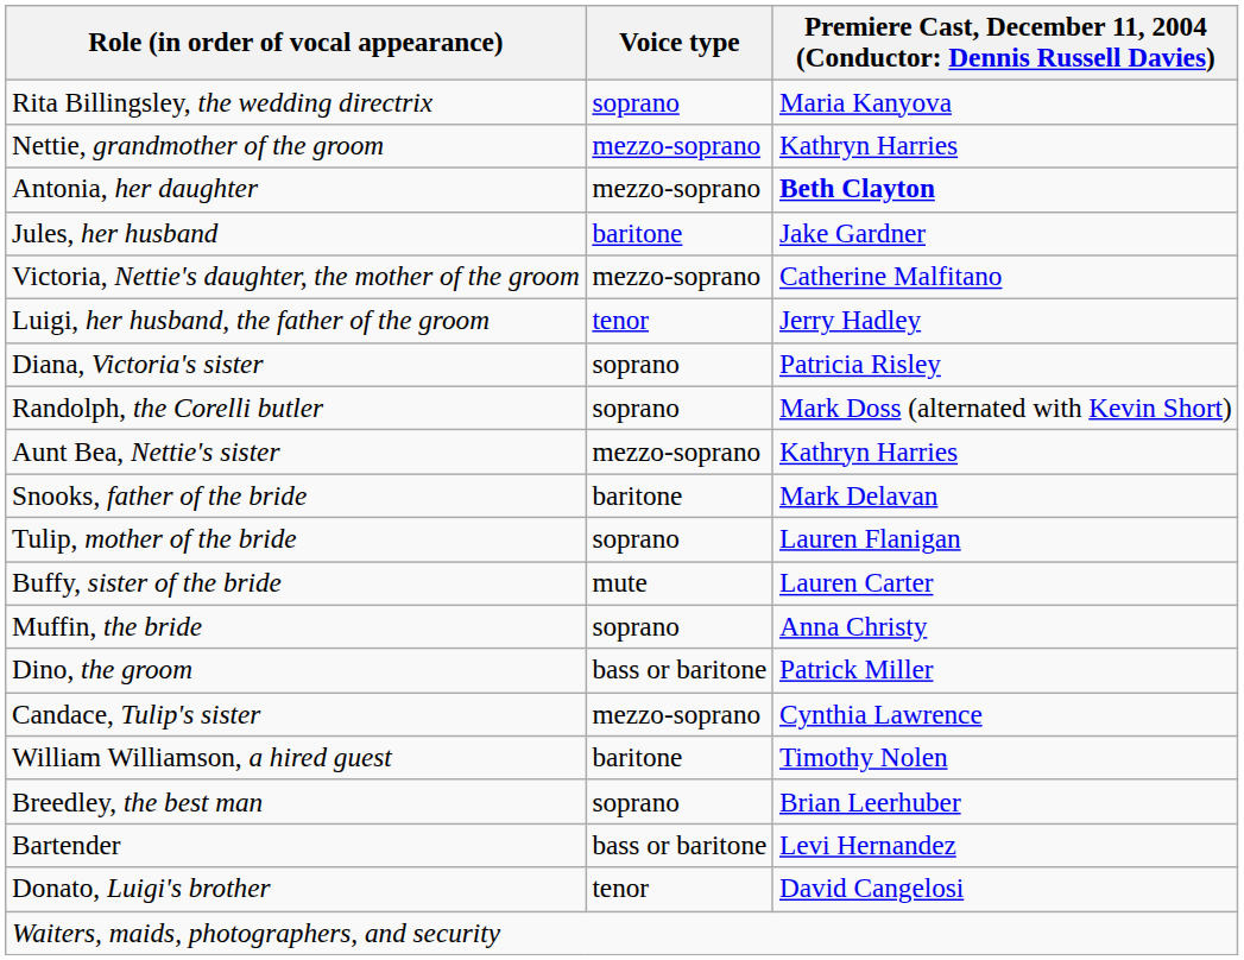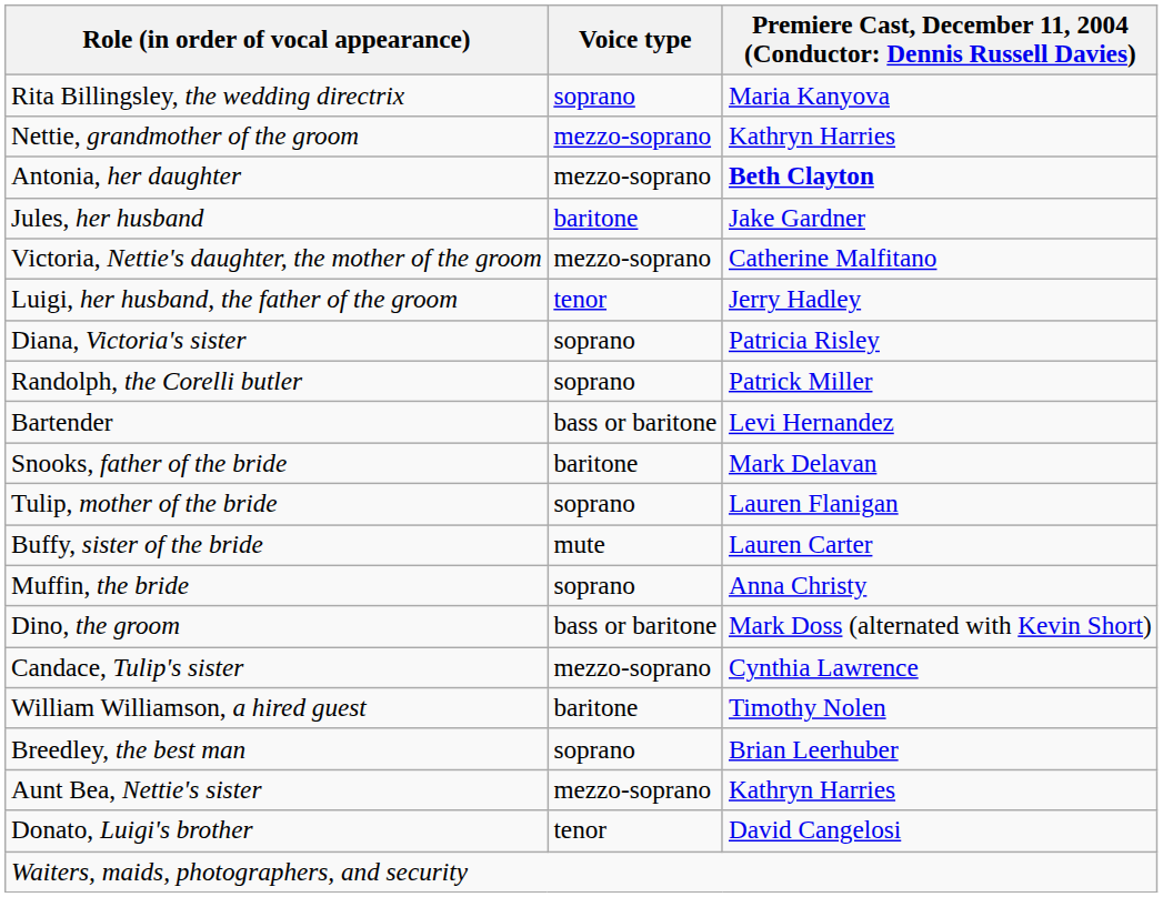 <table class="wikitable">
 <tr>
 <th>Role (in order of vocal appearance)</th>
 <th>Voice type</th>
 <th>Premiere Cast, December 11, 2004<br>(Conductor: <a href='#'>Dennis Russell Davies</a>)</th>
 </tr>
 <tr>
 <td>Rita Billingsley, <em>the wedding directrix</em></td>
 <td><a href='#'>soprano</a></td>
 <td><a href='#'>Maria Kanyova</a></td>
 </tr>
 <tr>
 <td>Nettie, <em>grandmother of the groom</em></td>
 <td><a href='#'>mezzo-soprano</a></td>
 <td><a href='#'>Kathryn Harries</a></td>
 </tr>
 <tr>
 <td>Antonia, <em>her daughter</em></td>
 <td>mezzo-soprano</td>
 <td><strong><a href='#'>Beth Clayton</a></strong></td>
 </tr>
 <tr>
 <td>Jules, <em>her husband</em></td>
 <td><a href='#'>baritone</a></td>
 <td><a href='#'>Jake Gardner</a></td>
 </tr>
 <tr>
 <td>Victoria, <em>Nettie's daughter, the mother of the groom</em></td>
 <td>mezzo-soprano</td>
 <td><a href='#'>Catherine Malfitano</a></td>
 </tr>
 <tr>
 <td>Luigi, <em>her husband, the father of the groom</em></td>
 <td><a href='#'>tenor</a></td>
 <td><a href='#'>Jerry Hadley</a></td>
 </tr>
 <tr>
 <td>Diana, <em>Victoria's sister</em></td>
 <td>soprano</td>
 <td><a href='#'>Patricia Risley</a></td>
 </tr>
 <tr>
 <td>Randolph, <em>the Corelli butler</em></td>
 <td>soprano</td>
-<td><a href='#'>Mark Doss</a> (alternated with <a href='#'>Kevin Short</a>)</td>
+<td><a href='#'>Patrick Miller</a></td>
 </tr>
 <tr>
-<td>Aunt Bea, <em>Nettie's sister</em></td>
-<td>mezzo-soprano</td>
-<td><a href='#'>Kathryn Harries</a></td>
+<td>Bartender</td>
+<td>bass or baritone</td>
+<td><a href='#'>Levi Hernandez</a></td>
 </tr>
 <tr>
 <td>Snooks, <em>father of the bride</em></td>
 <td>baritone</td>
 <td><a href='#'>Mark Delavan</a></td>
 </tr>
 <tr>
 <td>Tulip, <em>mother of the bride</em></td>
 <td>soprano</td>
 <td><a href='#'>Lauren Flanigan</a></td>
 </tr>
 <tr>
 <td>Buffy, <em>sister of the bride</em></td>
 <td>mute</td>
 <td><a href='#'>Lauren Carter</a></td>
 </tr>
 <tr>
 <td>Muffin, <em>the bride</em></td>
 <td>soprano</td>
 <td><a href='#'>Anna Christy</a></td>
 </tr>
 <tr>
 <td>Dino, <em>the groom</em></td>
 <td>bass or baritone</td>
-<td><a href='#'>Patrick Miller</a></td>
+<td><a href='#'>Mark Doss</a> (alternated with <a href='#'>Kevin Short</a>)</td>
 </tr>
 <tr>
 <td>Candace, <em>Tulip's sister</em></td>
 <td>mezzo-soprano</td>
 <td><a href='#'>Cynthia Lawrence</a></td>
 </tr>
 <tr>
 <td>William Williamson, <em>a hired guest</em></td>
 <td>baritone</td>
 <td><a href='#'>Timothy Nolen</a></td>
 </tr>
 <tr>
 <td>Breedley, <em>the best man</em></td>
 <td>soprano</td>
 <td><a href='#'>Brian Leerhuber</a></td>
 </tr>
 <tr>
-<td>Bartender</td>
-<td>bass or baritone</td>
-<td><a href='#'>Levi Hernandez</a></td>
+<td>Aunt Bea, <em>Nettie's sister</em></td>
+<td>mezzo-soprano</td>
+<td><a href='#'>Kathryn Harries</a></td>
 </tr>
 <tr>
 <td>Donato, <em>Luigi's brother</em></td>
 <td>tenor</td>
 <td><a href='#'>David Cangelosi</a></td>
 </tr>
 <tr>
 <td colspan="3"><em>Waiters, maids, photographers, and security</em></td>
 </tr>
 </table>
